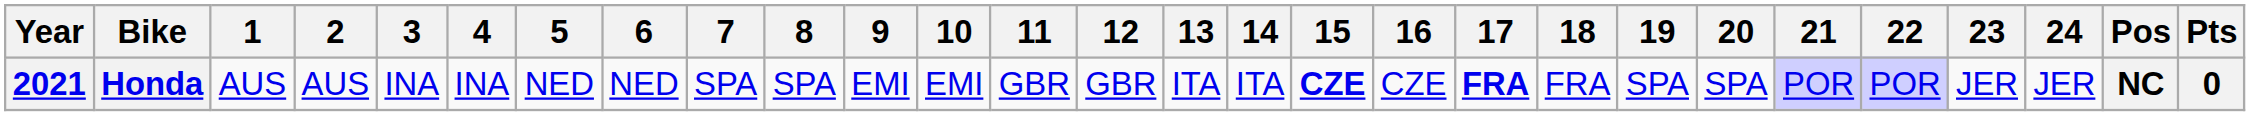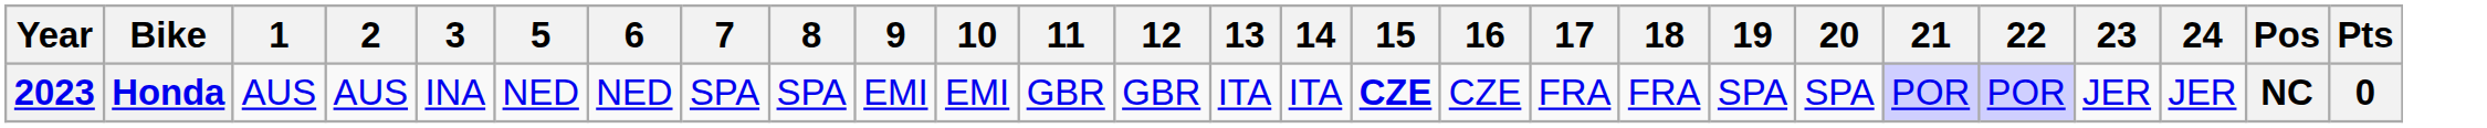 <table class="wikitable" style="text-align:center; font-size:90%">
 <tr>
 <th>Year</th>
 <th>Bike</th>
 <th>1</th>
 <th>2</th>
 <th>3</th>
-<th>4</th>
 <th>5</th>
 <th>6</th>
 <th>7</th>
 <th>8</th>
 <th>9</th>
 <th>10</th>
 <th>11</th>
 <th>12</th>
 <th>13</th>
 <th>14</th>
 <th>15</th>
 <th>16</th>
 <th>17</th>
 <th>18</th>
 <th>19</th>
 <th>20</th>
 <th>21</th>
 <th>22</th>
 <th>23</th>
 <th>24</th>
 <th>Pos</th>
 <th>Pts</th>
 </tr>
 <tr>
-<th><a href='#'>2021</a></th>
+<th><a href='#'>2023</a></th>
 <th><a href='#'>Honda</a></th>
 <td style="background:#;"><a href='#'>AUS</a><br></td>
 <td style="background:#;"><a href='#'>AUS</a><br></td>
-<td style="background:#;"><a href='#'>INA</a><br></td>
 <td style="background:#;"><a href='#'>INA</a><br></td>
 <td style="background:#;"><a href='#'>NED</a><br></td>
 <td style="background:#;"><a href='#'>NED</a><br></td>
 <td style="background:#;"><a href='#'>SPA</a><br></td>
 <td style="background:#;"><a href='#'>SPA</a><br></td>
 <td style="background:#;"><a href='#'>EMI</a><br></td>
 <td style="background:#;"><a href='#'>EMI</a><br></td>
 <td style="background:#;"><a href='#'>GBR</a><br></td>
 <td style="background:#;"><a href='#'>GBR</a><br></td>
 <td style="background:#;"><a href='#'>ITA</a><br></td>
 <td style="background:#;"><a href='#'>ITA</a><br></td>
 <td style="background:#;"><strong><a href='#'>CZE</a><br></strong></td>
 <td style="background:#;"><a href='#'>CZE</a><br></td>
-<td style="background:#;"><strong><a href='#'>FRA</a><br></strong></td>
+<td style="background:#;"><a href='#'>FRA</a><br></td>
 <td style="background:#;"><a href='#'>FRA</a><br></td>
 <td style="background:#;"><a href='#'>SPA</a><br></td>
 <td style="background:#=;"><a href='#'>SPA</a><br></td>
 <td style="background:#cfcfff;"><a href='#'>POR</a><br></td>
 <td style="background:#cfcfff;"><a href='#'>POR</a><br></td>
 <td style="background:#;"><a href='#'>JER</a><br></td>
 <td style="background:#;"><a href='#'>JER</a><br></td>
 <th>NC</th>
 <th>0</th>
 </tr>
 </table>
